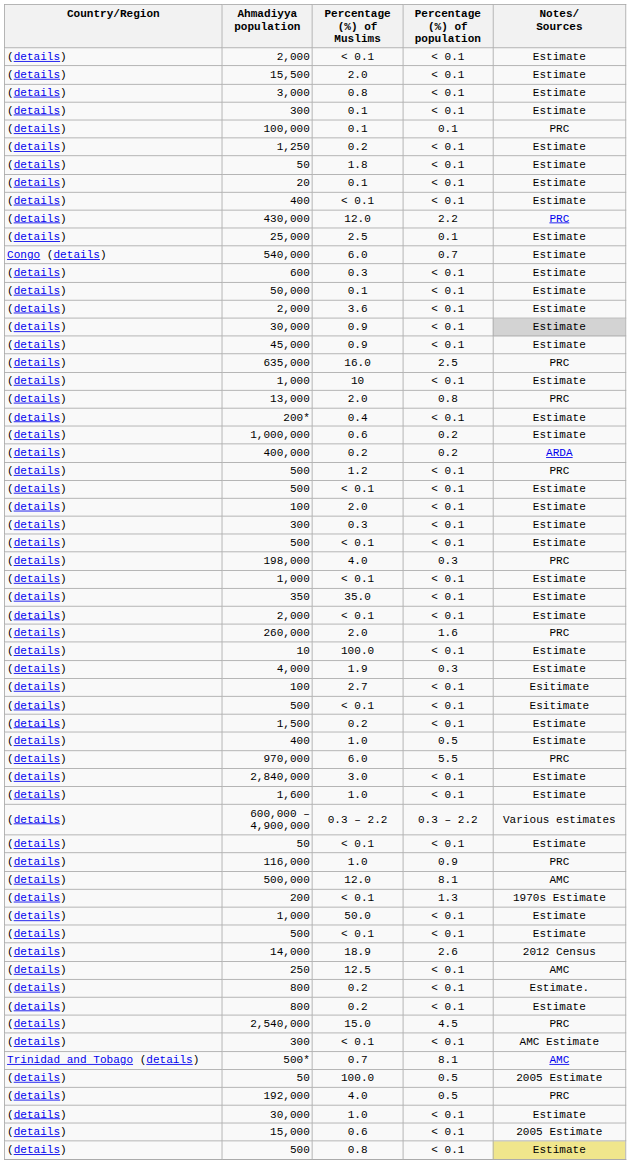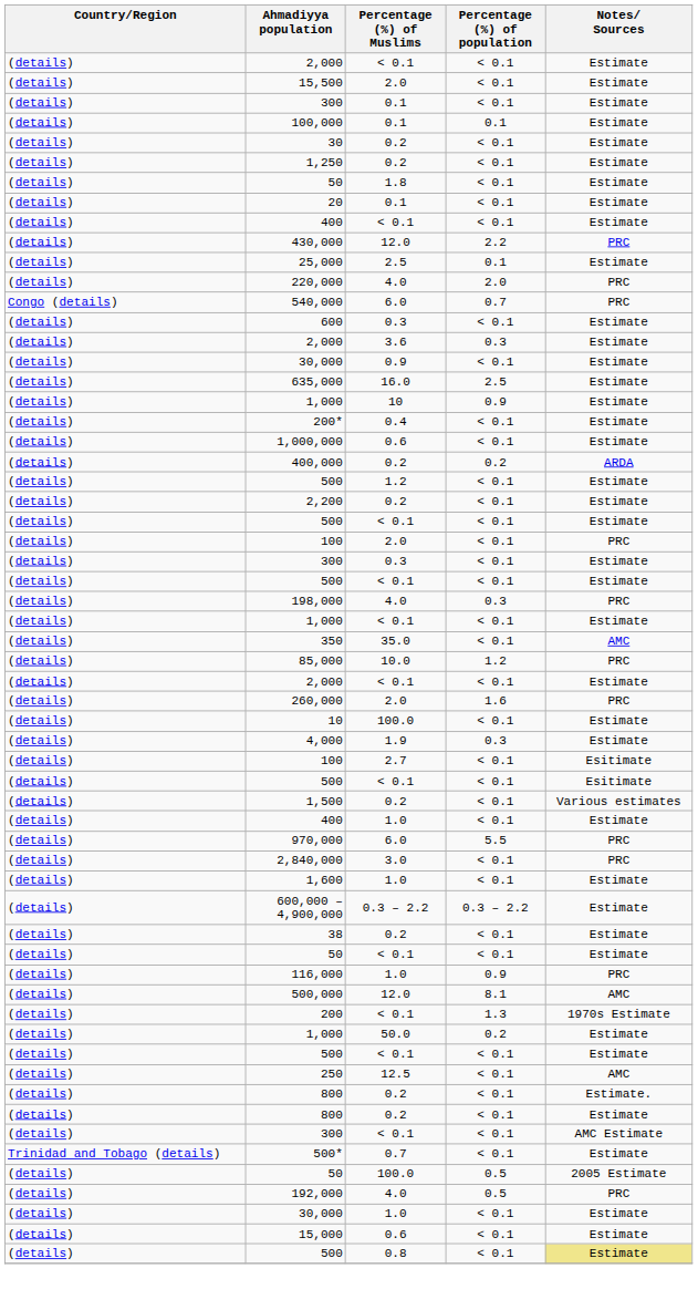 <table class="wikitable sortable">
 <tr valign=top>
 <th align left width=250px>Country/Region</th>
 <th align right width=100px>Ahmadiyya population</th>
 <th align right width=100px>Percentage (%) of Muslims</th>
 <th align right width=100px>Percentage (%) of<br>population</th>
 <th align center width=150px>Notes/<br>Sources</th>
 </tr>
 <tr>
 <td> (<a href='#'>details</a>)</td>
 <td style="text-align:right;">2,000</td>
 <td style="text-align:center;">< 0.1</td>
 <td style="text-align:center;">< 0.1</td>
 <td style="text-align:center;">Estimate</td>
 </tr>
 <tr>
 <td> (<a href='#'>details</a>)</td>
 <td style="text-align:right;">15,500</td>
 <td style="text-align:center;">2.0</td>
 <td style="text-align:center;">< 0.1</td>
 <td style="text-align:center;">Estimate</td>
 </tr>
 <tr>
 <td> (<a href='#'>details</a>)</td>
-<td style="text-align:right;">3,000</td>
-<td style="text-align:center;">0.8</td>
-<td style="text-align:center;">< 0.1</td>
-<td style="text-align:center;">Estimate</td>
-</tr>
-<tr>
-<td> (<a href='#'>details</a>)</td>
 <td style="text-align:right;">300</td>
 <td style="text-align:center;">0.1</td>
 <td style="text-align:center;">< 0.1</td>
 <td style="text-align:center;">Estimate</td>
 </tr>
 <tr>
 <td> (<a href='#'>details</a>)</td>
 <td style="text-align:right;">100,000</td>
 <td style="text-align:center;">0.1</td>
 <td style="text-align:center;">0.1</td>
-<td style="text-align:center;">PRC</td>
+<td style="text-align:center;">Estimate</td>
+</tr>
+<tr>
+<td> (<a href='#'>details</a>)</td>
+<td style="text-align:right;">30</td>
+<td style="text-align:center;">0.2</td>
+<td style="text-align:center;">< 0.1</td>
+<td style="text-align:center;">Estimate</td>
 </tr>
 <tr>
 <td> (<a href='#'>details</a>)</td>
 <td style="text-align:right;">1,250</td>
 <td style="text-align:center;">0.2</td>
 <td style="text-align:center;">< 0.1</td>
 <td style="text-align:center;">Estimate</td>
 </tr>
 <tr>
 <td> (<a href='#'>details</a>)</td>
 <td style="text-align:right;">50</td>
 <td style="text-align:center;">1.8</td>
 <td style="text-align:center;">< 0.1</td>
 <td style="text-align:center;">Estimate</td>
 </tr>
 <tr>
 <td> (<a href='#'>details</a>)</td>
 <td style="text-align:right;">20</td>
 <td style="text-align:center;">0.1</td>
 <td style="text-align:center;">< 0.1</td>
 <td style="text-align:center;">Estimate</td>
 </tr>
 <tr>
 <td> (<a href='#'>details</a>)</td>
 <td style="text-align:right;">400</td>
 <td style="text-align:center;">< 0.1</td>
 <td style="text-align:center;">< 0.1</td>
 <td style="text-align:center;">Estimate</td>
 </tr>
 <tr>
 <td> (<a href='#'>details</a>)</td>
 <td style="text-align:right;">430,000</td>
 <td style="text-align:center;">12.0</td>
 <td style="text-align:center;">2.2</td>
 <td style="text-align:center;"><a href='#'>PRC</a></td>
 </tr>
 <tr>
 <td> (<a href='#'>details</a>)</td>
 <td style="text-align:right;">25,000</td>
 <td style="text-align:center;">2.5</td>
 <td style="text-align:center;">0.1</td>
 <td style="text-align:center;">Estimate</td>
 </tr>
 <tr>
+<td> (<a href='#'>details</a>)</td>
+<td style="text-align:right;">220,000</td>
+<td style="text-align:center;">4.0</td>
+<td style="text-align:center;">2.0</td>
+<td style="text-align:center;">PRC</td>
+</tr>
+<tr>
 <td> <a href='#'>Congo</a> (<a href='#'>details</a>)</td>
 <td style="text-align:right;">540,000</td>
 <td style="text-align:center;">6.0</td>
 <td style="text-align:center;">0.7</td>
-<td style="text-align:center;">Estimate</td>
+<td style="text-align:center;">PRC</td>
 </tr>
 <tr>
 <td> (<a href='#'>details</a>)</td>
 <td style="text-align:right;">600</td>
 <td style="text-align:center;">0.3</td>
 <td style="text-align:center;">< 0.1</td>
 <td style="text-align:center;">Estimate</td>
 </tr>
 <tr>
 <td> (<a href='#'>details</a>)</td>
-<td style="text-align:right;">50,000</td>
-<td style="text-align:center;">0.1</td>
-<td style="text-align:center;">< 0.1</td>
-<td style="text-align:center;">Estimate</td>
-</tr>
-<tr>
-<td> (<a href='#'>details</a>)</td>
 <td style="text-align:right;">2,000</td>
 <td style="text-align:center;">3.6</td>
-<td style="text-align:center;">< 0.1</td>
+<td style="text-align:center;">0.3</td>
 <td style="text-align:center;">Estimate</td>
 </tr>
 <tr>
 <td> (<a href='#'>details</a>)</td>
 <td style="text-align:right;">30,000</td>
-<td style="text-align:center;">0.9</td>
-<td style="text-align:center;">< 0.1</td>
-<td style="background: lightgrey; text-align:center;">Estimate</td>
-</tr>
-<tr>
-<td> (<a href='#'>details</a>)</td>
-<td style="text-align:right;">45,000</td>
 <td style="text-align:center;">0.9</td>
 <td style="text-align:center;">< 0.1</td>
 <td style="text-align:center;">Estimate</td>
 </tr>
 <tr>
 <td> (<a href='#'>details</a>)</td>
 <td style="text-align:right;">635,000</td>
 <td style="text-align:center;">16.0</td>
 <td style="text-align:center;">2.5</td>
-<td style="text-align:center;">PRC</td>
+<td style="text-align:center;">Estimate</td>
 </tr>
 <tr>
 <td> (<a href='#'>details</a>)</td>
 <td style="text-align:right;">1,000</td>
 <td style="text-align:center;">10</td>
-<td style="text-align:center;">< 0.1</td>
+<td style="text-align:center;">0.9</td>
 <td style="text-align:center;">Estimate</td>
-</tr>
-<tr>
-<td> (<a href='#'>details</a>)</td>
-<td style="text-align:right;">13,000</td>
-<td style="text-align:center;">2.0</td>
-<td style="text-align:center;">0.8</td>
-<td style="text-align:center;">PRC</td>
 </tr>
 <tr>
 <td> (<a href='#'>details</a>)</td>
 <td style="text-align:right;">200*</td>
 <td style="text-align:center;">0.4</td>
 <td style="text-align:center;">< 0.1</td>
 <td style="text-align:center;">Estimate</td>
 </tr>
 <tr>
 <td> (<a href='#'>details</a>)</td>
 <td style="text-align:right;">1,000,000</td>
 <td style="text-align:center;">0.6</td>
-<td style="text-align:center;">0.2</td>
+<td style="text-align:center;">< 0.1</td>
 <td style="text-align:center;">Estimate</td>
 </tr>
 <tr>
 <td> (<a href='#'>details</a>)</td>
 <td style="text-align:right;">400,000</td>
 <td style="text-align:center;">0.2</td>
 <td style="text-align:center;">0.2</td>
 <td style="text-align:center;"><a href='#'>ARDA</a></td>
 </tr>
 <tr>
 <td> (<a href='#'>details</a>)</td>
 <td style="text-align:right;">500</td>
 <td style="text-align:center;">1.2</td>
 <td style="text-align:center;">< 0.1</td>
-<td style="text-align:center;">PRC</td>
+<td style="text-align:center;">Estimate</td>
+</tr>
+<tr>
+<td> (<a href='#'>details</a>)</td>
+<td style="text-align:right;">2,200</td>
+<td style="text-align:center;">0.2</td>
+<td style="text-align:center;">< 0.1</td>
+<td style="text-align:center;">Estimate</td>
 </tr>
 <tr>
 <td> (<a href='#'>details</a>)</td>
 <td style="text-align:right;">500</td>
 <td style="text-align:center;">< 0.1</td>
 <td style="text-align:center;">< 0.1</td>
 <td style="text-align:center;">Estimate</td>
 </tr>
 <tr>
 <td> (<a href='#'>details</a>)</td>
 <td style="text-align:right;">100</td>
 <td style="text-align:center;">2.0</td>
 <td style="text-align:center;">< 0.1</td>
-<td style="text-align:center;">Estimate</td>
+<td style="text-align:center;">PRC</td>
 </tr>
 <tr>
 <td> (<a href='#'>details</a>)</td>
 <td style="text-align:right;">300</td>
 <td style="text-align:center;">0.3</td>
 <td style="text-align:center;">< 0.1</td>
 <td style="text-align:center;">Estimate</td>
 </tr>
 <tr>
 <td> (<a href='#'>details</a>)</td>
 <td style="text-align:right;">500</td>
 <td style="text-align:center;">< 0.1</td>
 <td style="text-align:center;">< 0.1</td>
 <td style="text-align:center;">Estimate</td>
 </tr>
 <tr>
 <td> (<a href='#'>details</a>)</td>
 <td style="text-align:right;">198,000</td>
 <td style="text-align:center;">4.0</td>
 <td style="text-align:center;">0.3</td>
 <td style="text-align:center;">PRC</td>
 </tr>
 <tr>
 <td> (<a href='#'>details</a>)</td>
 <td style="text-align:right;">1,000</td>
 <td style="text-align:center;">< 0.1</td>
 <td style="text-align:center;">< 0.1</td>
 <td style="text-align:center;">Estimate</td>
 </tr>
 <tr>
 <td> (<a href='#'>details</a>)</td>
 <td style="text-align:right;">350</td>
 <td style="text-align:center;">35.0</td>
 <td style="text-align:center;">< 0.1</td>
-<td style="text-align:center;">Estimate</td>
+<td style="text-align:center;"><a href='#'>AMC</a></td>
+</tr>
+<tr>
+<td> (<a href='#'>details</a>)</td>
+<td style="text-align:right;">85,000</td>
+<td style="text-align:center;">10.0</td>
+<td style="text-align:center;">1.2</td>
+<td style="text-align:center;">PRC</td>
 </tr>
 <tr>
 <td> (<a href='#'>details</a>)</td>
 <td style="text-align:right;">2,000</td>
 <td style="text-align:center;">< 0.1</td>
 <td style="text-align:center;">< 0.1</td>
 <td style="text-align:center;">Estimate</td>
 </tr>
 <tr>
 <td> (<a href='#'>details</a>)</td>
 <td style="text-align:right;">260,000</td>
 <td style="text-align:center;">2.0</td>
 <td style="text-align:center;">1.6</td>
 <td style="text-align:center;">PRC</td>
 </tr>
 <tr>
 <td> (<a href='#'>details</a>)</td>
 <td style="text-align:right;">10</td>
 <td style="text-align:center;">100.0</td>
 <td style="text-align:center;">< 0.1</td>
 <td style="text-align:center;">Estimate</td>
 </tr>
 <tr>
 <td> (<a href='#'>details</a>)</td>
 <td style="text-align:right;">4,000</td>
 <td style="text-align:center;">1.9</td>
 <td style="text-align:center;">0.3</td>
 <td style="text-align:center;">Estimate</td>
 </tr>
 <tr>
 <td> (<a href='#'>details</a>)</td>
 <td style="text-align:right;">100</td>
 <td style="text-align:center;">2.7</td>
 <td style="text-align:center;">< 0.1</td>
 <td style="text-align:center;">Esitimate</td>
 </tr>
 <tr>
 <td> (<a href='#'>details</a>)</td>
 <td style="text-align:right;">500</td>
 <td style="text-align:center;">< 0.1</td>
 <td style="text-align:center;">< 0.1</td>
 <td style="text-align:center;">Esitimate</td>
 </tr>
 <tr>
 <td> (<a href='#'>details</a>)</td>
 <td style="text-align:right;">1,500</td>
 <td style="text-align:center;">0.2</td>
 <td style="text-align:center;">< 0.1</td>
-<td style="text-align:center;">Estimate</td>
+<td style="text-align:center;">Various estimates</td>
 </tr>
 <tr>
 <td> (<a href='#'>details</a>)</td>
 <td style="text-align:right;">400</td>
 <td style="text-align:center;">1.0</td>
-<td style="text-align:center;">0.5</td>
+<td style="text-align:center;">< 0.1</td>
 <td style="text-align:center;">Estimate</td>
 </tr>
 <tr>
 <td> (<a href='#'>details</a>)</td>
 <td style="text-align:right;">970,000</td>
 <td style="text-align:center;">6.0</td>
 <td style="text-align:center;">5.5</td>
 <td style="text-align:center;">PRC</td>
 </tr>
 <tr>
 <td> (<a href='#'>details</a>)</td>
 <td style="text-align:right;">2,840,000</td>
 <td style="text-align:center;">3.0</td>
 <td style="text-align:center;">< 0.1</td>
-<td style="text-align:center;">Estimate</td>
+<td style="text-align:center;">PRC</td>
 </tr>
 <tr>
 <td> (<a href='#'>details</a>)</td>
 <td style="text-align:right;">1,600</td>
 <td style="text-align:center;">1.0</td>
 <td style="text-align:center;">< 0.1</td>
 <td style="text-align:center;">Estimate</td>
 </tr>
 <tr>
 <td> (<a href='#'>details</a>)</td>
 <td style="text-align:right;">600,000 – 4,900,000</td>
 <td style="text-align:center;">0.3 – 2.2</td>
 <td style="text-align:center;">0.3 – 2.2</td>
-<td style="text-align:center;">Various estimates</td>
+<td style="text-align:center;">Estimate</td>
+</tr>
+<tr>
+<td> (<a href='#'>details</a>)</td>
+<td style="text-align:right;">38</td>
+<td style="text-align:center;">0.2</td>
+<td style="text-align:center;">< 0.1</td>
+<td style="text-align:center;">Estimate</td>
 </tr>
 <tr>
 <td> (<a href='#'>details</a>)</td>
 <td style="text-align:right;">50</td>
 <td style="text-align:center;">< 0.1</td>
 <td style="text-align:center;">< 0.1</td>
 <td style="text-align:center;">Estimate</td>
 </tr>
 <tr>
 <td> (<a href='#'>details</a>)</td>
 <td style="text-align:right;">116,000</td>
 <td style="text-align:center;">1.0</td>
 <td style="text-align:center;">0.9</td>
 <td style="text-align:center;">PRC</td>
 </tr>
 <tr>
 <td> (<a href='#'>details</a>)</td>
 <td style="text-align:right;">500,000</td>
 <td style="text-align:center;">12.0</td>
 <td style="text-align:center;">8.1</td>
 <td style="text-align:center;">AMC</td>
 </tr>
 <tr>
 <td> (<a href='#'>details</a>)</td>
 <td style="text-align:right;">200</td>
 <td style="text-align:center;">< 0.1</td>
 <td style="text-align:center;">1.3</td>
 <td style="text-align:center;">1970s Estimate</td>
 </tr>
 <tr>
 <td> (<a href='#'>details</a>)</td>
 <td style="text-align:right;">1,000</td>
 <td style="text-align:center;">50.0</td>
-<td style="text-align:center;">< 0.1</td>
+<td style="text-align:center;">0.2</td>
 <td style="text-align:center;">Estimate</td>
 </tr>
 <tr>
 <td> (<a href='#'>details</a>)</td>
 <td style="text-align:right;">500</td>
 <td style="text-align:center;">< 0.1</td>
 <td style="text-align:center;">< 0.1</td>
 <td style="text-align:center;">Estimate</td>
-</tr>
-<tr>
-<td> (<a href='#'>details</a>)</td>
-<td style="text-align:right;">14,000</td>
-<td style="text-align:center;">18.9</td>
-<td style="text-align:center;">2.6</td>
-<td style="text-align:center;">2012 Census</td>
 </tr>
 <tr>
 <td> (<a href='#'>details</a>)</td>
 <td style="text-align:right;">250</td>
 <td style="text-align:center;">12.5</td>
 <td style="text-align:center;">< 0.1</td>
 <td style="text-align:center;">AMC</td>
 </tr>
 <tr>
 <td> (<a href='#'>details</a>)</td>
 <td style="text-align:right;">800</td>
 <td style="text-align:center;">0.2</td>
 <td style="text-align:center;">< 0.1</td>
 <td style="text-align:center;">Estimate.</td>
 </tr>
 <tr>
 <td> (<a href='#'>details</a>)</td>
 <td style="text-align:right;">800</td>
 <td style="text-align:center;">0.2</td>
 <td style="text-align:center;">< 0.1</td>
 <td style="text-align:center;">Estimate</td>
 </tr>
 <tr>
 <td> (<a href='#'>details</a>)</td>
-<td style="text-align:right;">2,540,000</td>
-<td style="text-align:center;">15.0</td>
-<td style="text-align:center;">4.5</td>
-<td style="text-align:center;">PRC</td>
-</tr>
-<tr>
-<td> (<a href='#'>details</a>)</td>
 <td style="text-align:right;">300</td>
 <td style="text-align:center;">< 0.1</td>
 <td style="text-align:center;">< 0.1</td>
 <td style="text-align:center;">AMC Estimate</td>
 </tr>
 <tr>
 <td> <a href='#'>Trinidad and Tobago</a> (<a href='#'>details</a>)</td>
 <td style="text-align:right;">500*</td>
 <td style="text-align:center;">0.7</td>
-<td style="text-align:center;">8.1</td>
-<td style="text-align:center;"><a href='#'>AMC</a></td>
+<td style="text-align:center;">< 0.1</td>
+<td style="text-align:center;">Estimate</td>
 </tr>
 <tr>
 <td> (<a href='#'>details</a>)</td>
 <td style="text-align:right;">50</td>
 <td style="text-align:center;">100.0</td>
 <td style="text-align:center;">0.5</td>
 <td style="text-align:center;">2005 Estimate</td>
 </tr>
 <tr>
 <td> (<a href='#'>details</a>)</td>
 <td style="text-align:right;">192,000</td>
 <td style="text-align:center;">4.0</td>
 <td style="text-align:center;">0.5</td>
 <td style="text-align:center;">PRC</td>
 </tr>
 <tr>
 <td> (<a href='#'>details</a>)</td>
 <td style="text-align:right;">30,000</td>
 <td style="text-align:center;">1.0</td>
 <td style="text-align:center;">< 0.1</td>
 <td style="text-align:center;">Estimate</td>
 </tr>
 <tr>
 <td> (<a href='#'>details</a>)</td>
 <td style="text-align:right;">15,000</td>
 <td style="text-align:center;">0.6</td>
 <td style="text-align:center;">< 0.1</td>
-<td style="text-align:center;">2005 Estimate</td>
+<td style="text-align:center;">Estimate</td>
 </tr>
 <tr>
 <td> (<a href='#'>details</a>)</td>
 <td style="text-align:right;">500</td>
 <td style="text-align:center;">0.8</td>
 <td style="text-align:center;">< 0.1</td>
 <td style="background: khaki; text-align:center;">Estimate</td>
 </tr>
 <tr>
 </tr>
 </table>
